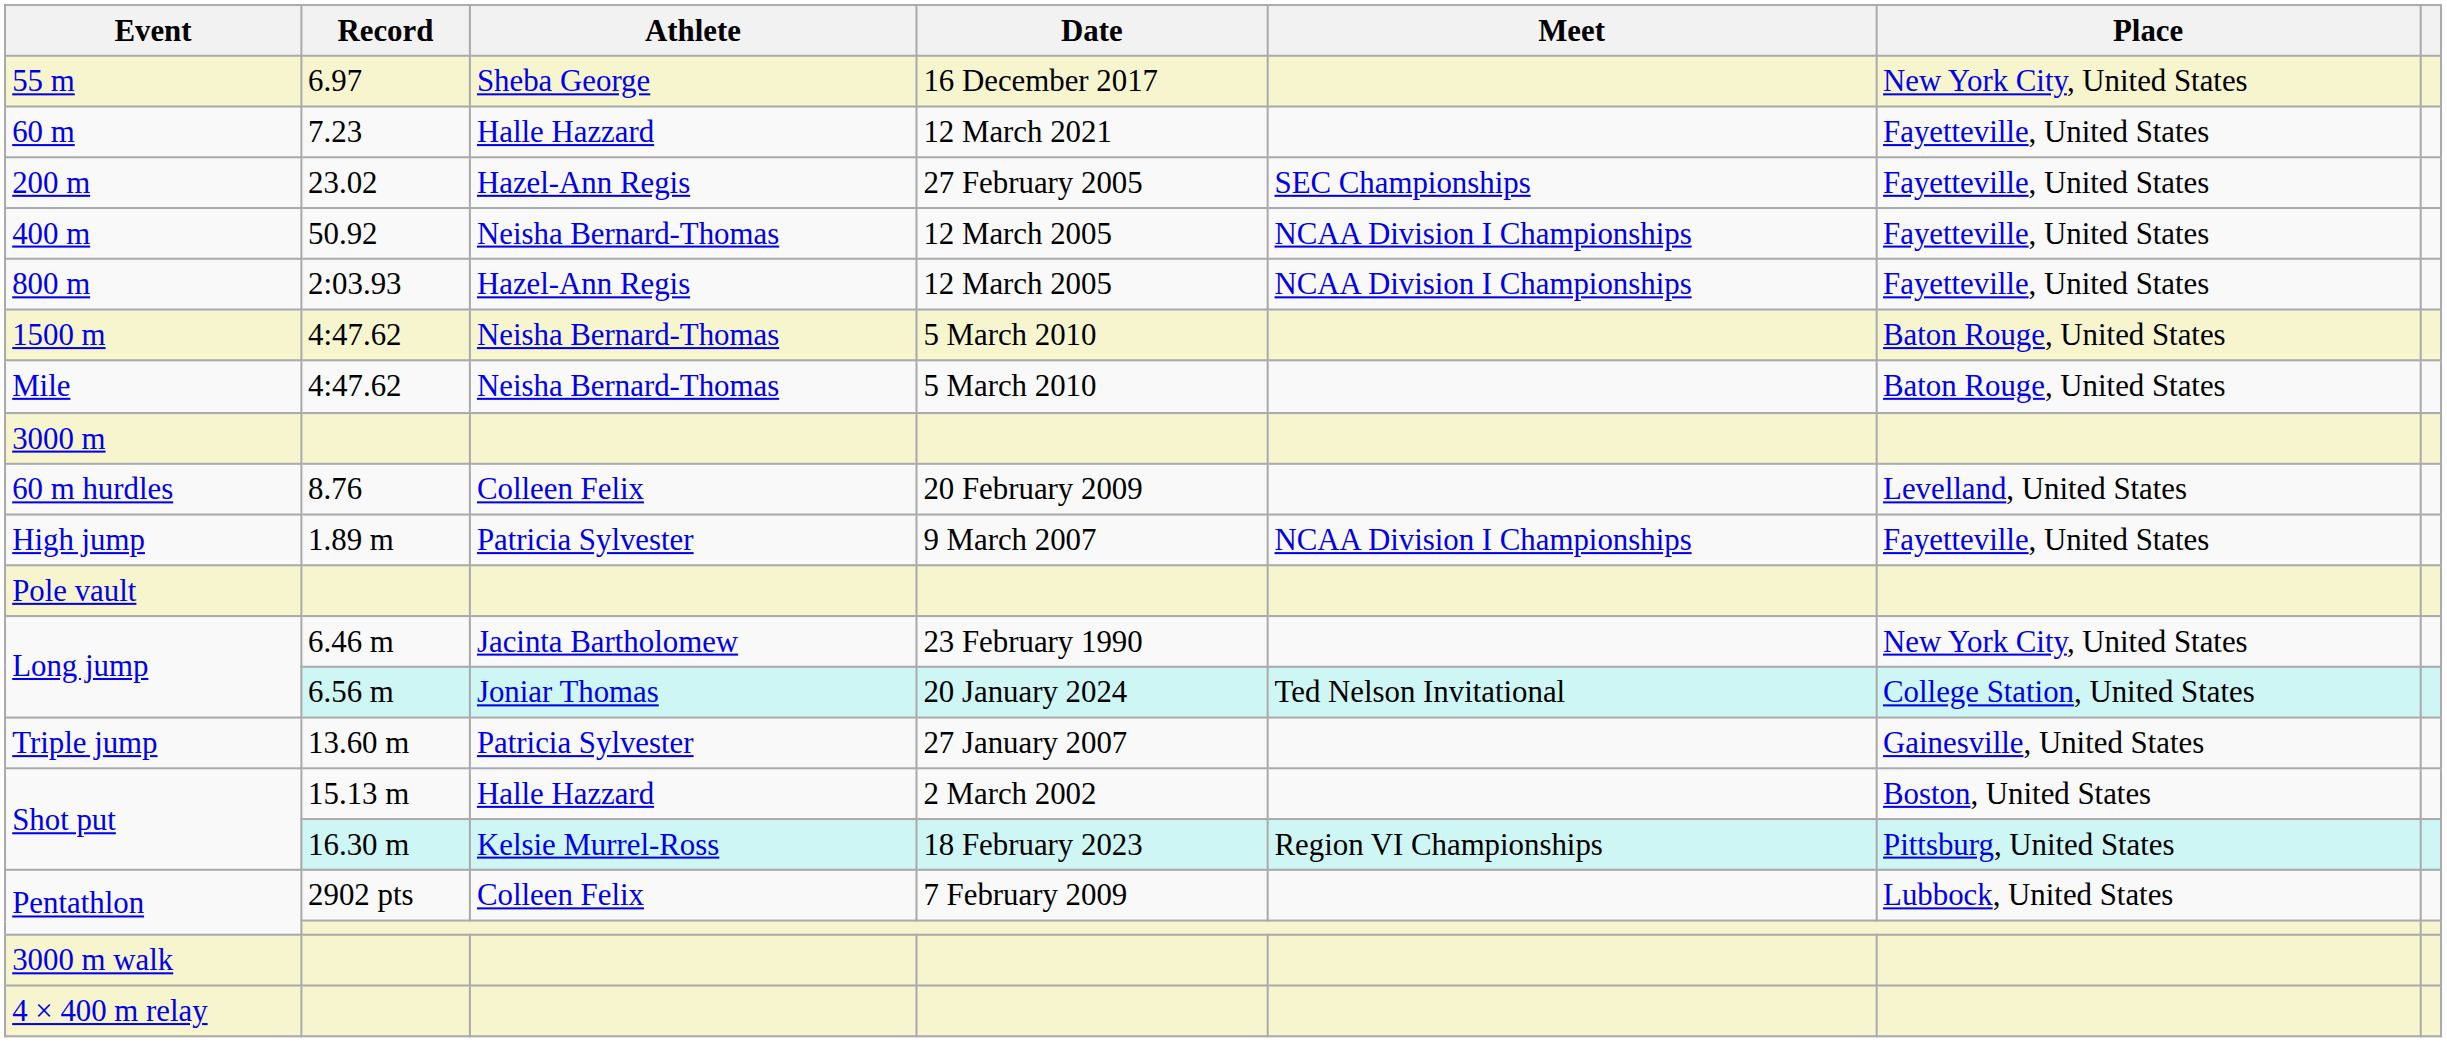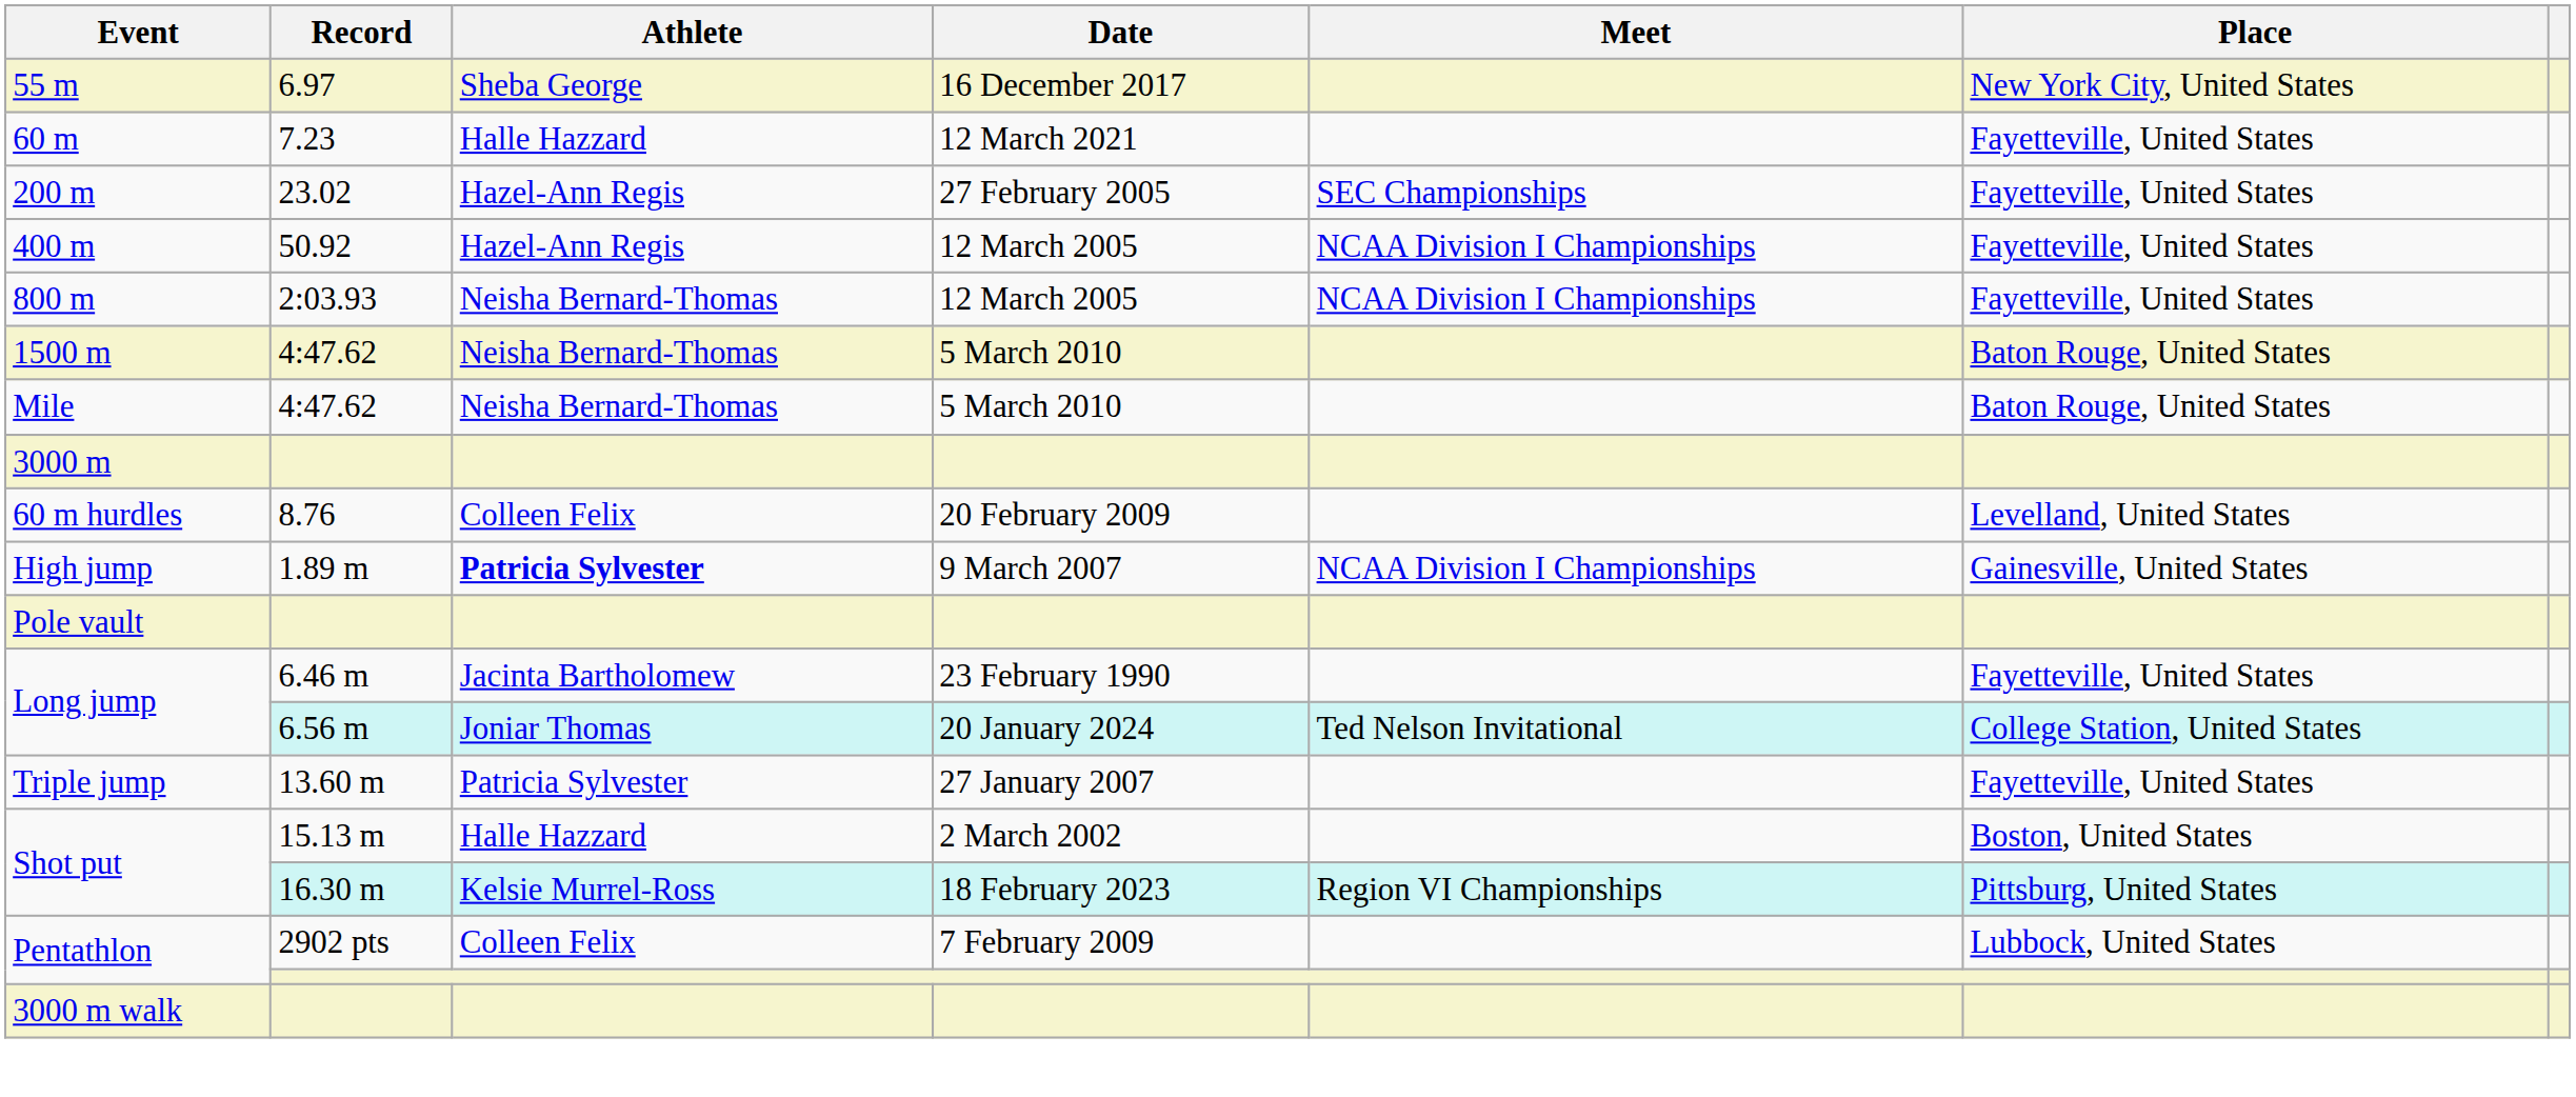 <table class="wikitable" style="font-size:95%; width: 95%;">
 <tr>
 <th>Event</th>
 <th>Record</th>
 <th>Athlete</th>
 <th>Date</th>
 <th>Meet</th>
 <th>Place</th>
 <th></th>
 </tr>
 <tr style="background:#f6F5CE;">
 <td><a href='#'>55 m</a></td>
 <td>6.97</td>
 <td><a href='#'>Sheba George</a></td>
 <td>16 December 2017</td>
 <td></td>
 <td><a href='#'>New York City</a>, United States</td>
 <td></td>
 </tr>
 <tr>
 <td><a href='#'>60 m</a></td>
 <td>7.23</td>
 <td><a href='#'>Halle Hazzard</a></td>
 <td>12 March 2021</td>
 <td></td>
 <td><a href='#'>Fayetteville</a>, United States</td>
 <td></td>
 </tr>
 <tr>
 <td><a href='#'>200 m</a></td>
 <td>23.02</td>
 <td><a href='#'>Hazel-Ann Regis</a></td>
 <td>27 February 2005</td>
 <td><a href='#'>SEC Championships</a></td>
 <td><a href='#'>Fayetteville</a>, United States</td>
 <td></td>
 </tr>
 <tr>
 <td><a href='#'>400 m</a></td>
 <td>50.92</td>
-<td><a href='#'>Neisha Bernard-Thomas</a></td>
+<td><a href='#'>Hazel-Ann Regis</a></td>
 <td>12 March 2005</td>
 <td><a href='#'>NCAA Division I Championships</a></td>
 <td><a href='#'>Fayetteville</a>, United States</td>
 <td></td>
 </tr>
 <tr>
 <td><a href='#'>800 m</a></td>
 <td>2:03.93</td>
-<td><a href='#'>Hazel-Ann Regis</a></td>
+<td><a href='#'>Neisha Bernard-Thomas</a></td>
 <td>12 March 2005</td>
 <td><a href='#'>NCAA Division I Championships</a></td>
 <td><a href='#'>Fayetteville</a>, United States</td>
 <td></td>
 </tr>
 <tr style="background:#f6F5CE;">
 <td><a href='#'>1500 m</a></td>
 <td>4:47.62 </td>
 <td><a href='#'>Neisha Bernard-Thomas</a></td>
 <td>5 March 2010</td>
 <td></td>
 <td><a href='#'>Baton Rouge</a>, United States</td>
 <td></td>
 </tr>
 <tr>
 <td><a href='#'>Mile</a></td>
 <td>4:47.62</td>
 <td><a href='#'>Neisha Bernard-Thomas</a></td>
 <td>5 March 2010</td>
 <td></td>
 <td><a href='#'>Baton Rouge</a>, United States</td>
 <td></td>
 </tr>
 <tr style="background:#f6F5CE;">
 <td><a href='#'>3000 m</a></td>
 <td></td>
 <td></td>
 <td></td>
 <td></td>
 <td></td>
 <td></td>
 </tr>
 <tr>
 <td><a href='#'>60 m hurdles</a></td>
 <td>8.76</td>
 <td><a href='#'>Colleen Felix</a></td>
 <td>20 February 2009</td>
 <td></td>
 <td><a href='#'>Levelland</a>, United States</td>
 <td></td>
 </tr>
 <tr>
 <td><a href='#'>High jump</a></td>
 <td>1.89 m</td>
-<td><a href='#'>Patricia Sylvester</a></td>
+<td><strong><a href='#'>Patricia Sylvester</a></strong></td>
 <td>9 March 2007</td>
 <td><a href='#'>NCAA Division I Championships</a></td>
-<td><a href='#'>Fayetteville</a>, United States</td>
+<td><a href='#'>Gainesville</a>, United States</td>
 <td></td>
 </tr>
 <tr style="background:#f6F5CE;">
 <td><a href='#'>Pole vault</a></td>
 <td></td>
 <td></td>
 <td></td>
 <td></td>
 <td></td>
 <td></td>
 </tr>
 <tr>
 <td rowspan=2><a href='#'>Long jump</a></td>
 <td>6.46 m</td>
 <td><a href='#'>Jacinta Bartholomew</a></td>
 <td>23 February 1990</td>
 <td></td>
-<td><a href='#'>New York City</a>, United States</td>
+<td><a href='#'>Fayetteville</a>, United States</td>
 <td></td>
 </tr>
 <tr bgcolor=#CEF6F5>
 <td>6.56 m</td>
 <td><a href='#'>Joniar Thomas</a></td>
 <td>20 January 2024</td>
 <td>Ted Nelson Invitational</td>
 <td><a href='#'>College Station</a>, United States</td>
 <td></td>
 </tr>
 <tr>
 <td><a href='#'>Triple jump</a></td>
 <td>13.60 m</td>
 <td><a href='#'>Patricia Sylvester</a></td>
 <td>27 January 2007</td>
 <td></td>
-<td><a href='#'>Gainesville</a>, United States</td>
+<td><a href='#'>Fayetteville</a>, United States</td>
 <td></td>
 </tr>
 <tr>
 <td rowspan=2><a href='#'>Shot put</a></td>
 <td>15.13 m</td>
 <td><a href='#'>Halle Hazzard</a></td>
 <td>2 March 2002</td>
 <td></td>
 <td><a href='#'>Boston</a>, United States</td>
 <td></td>
 </tr>
 <tr style="background:#cef6f5;">
 <td>16.30 m</td>
 <td><a href='#'>Kelsie Murrel-Ross</a></td>
 <td>18 February 2023</td>
 <td>Region VI Championships</td>
 <td><a href='#'>Pittsburg</a>, United States</td>
 <td></td>
 </tr>
 <tr>
 <td rowspan=2><a href='#'>Pentathlon</a></td>
 <td>2902 pts </td>
 <td><a href='#'>Colleen Felix</a></td>
 <td>7 February 2009</td>
 <td></td>
 <td><a href='#'>Lubbock</a>, United States</td>
 <td></td>
 </tr>
 <tr style="background:#f6F5CE;">
 <td colspan=5></td>
 <td></td>
 </tr>
 <tr style="background:#f6F5CE;">
 <td><a href='#'>3000 m walk</a></td>
 <td></td>
 <td></td>
 <td></td>
 <td></td>
 <td></td>
 <td></td>
 </tr>
-<tr style="background:#f6F5CE;">
-<td><a href='#'>4 × 400 m relay</a></td>
-<td></td>
-<td></td>
-<td></td>
-<td></td>
-<td></td>
-<td></td>
-</tr>
 </table>
